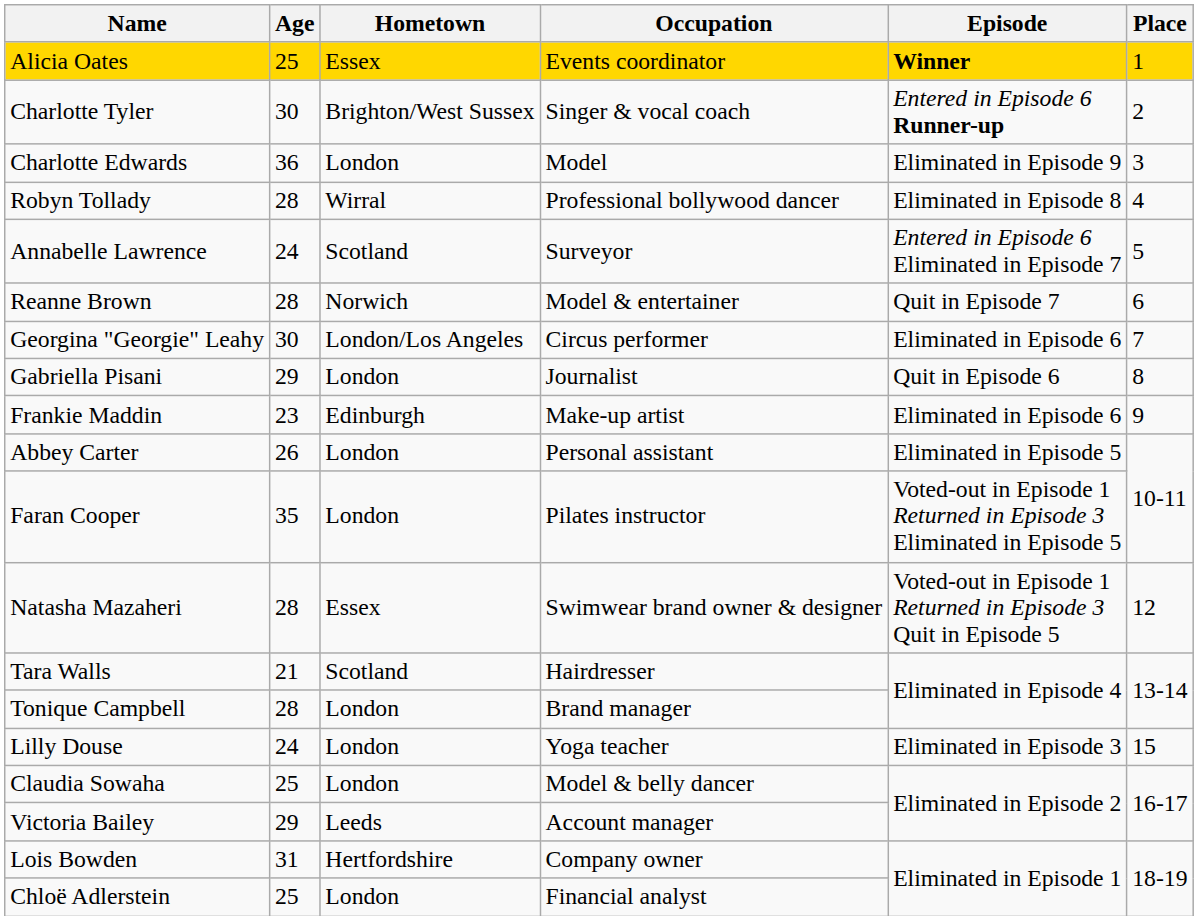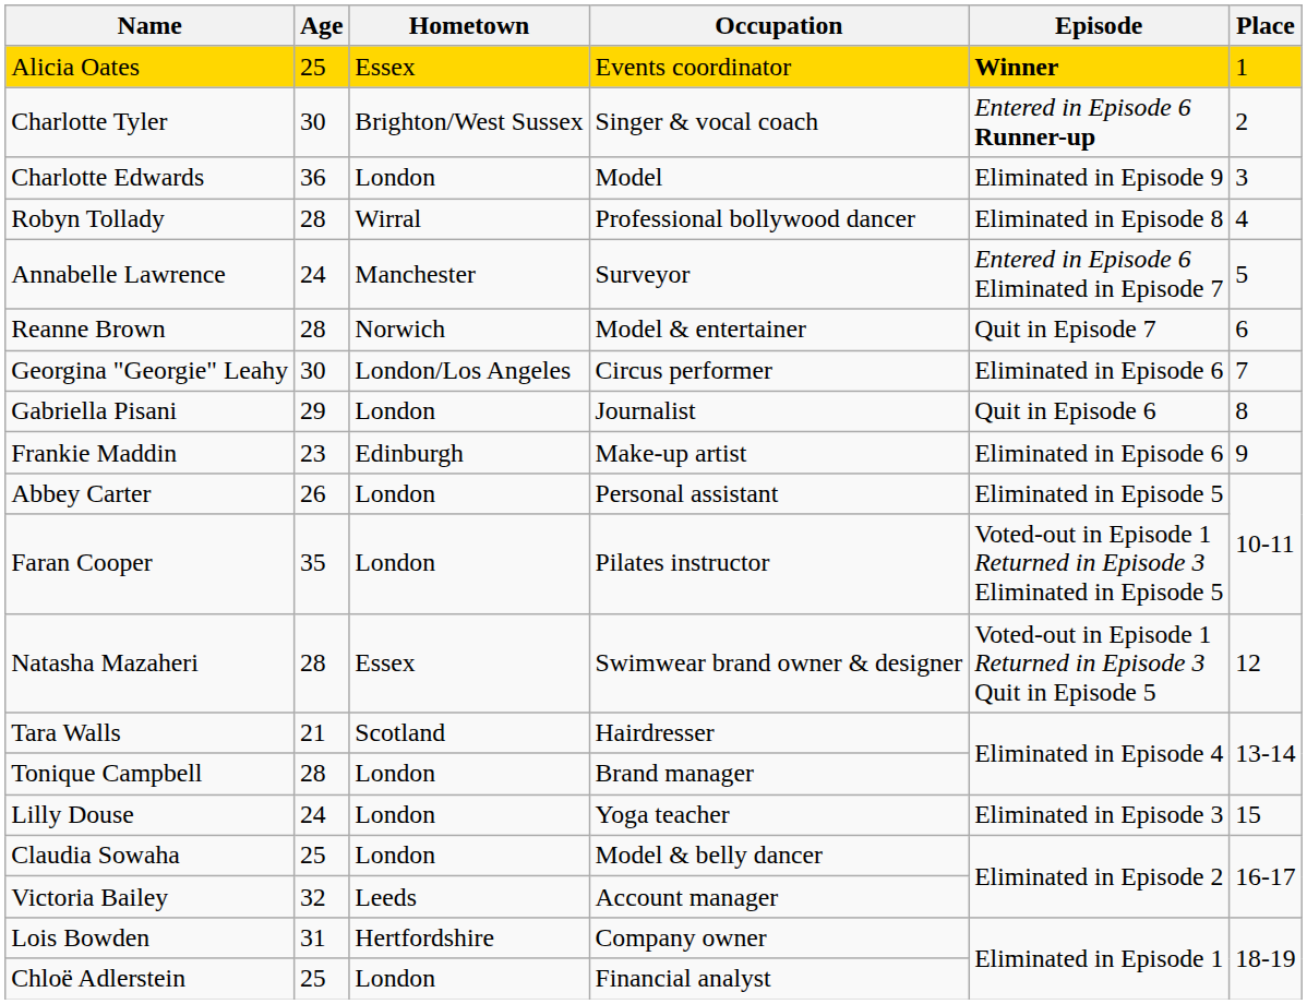 <table class="wikitable sortable">
 <tr>
 <th style="text-align:center">Name</th>
 <th style="text-align:center">Age</th>
 <th style="text-align:center">Hometown</th>
 <th style="text-align:center">Occupation</th>
 <th style="text-align:center">Episode</th>
 <th>Place</th>
 </tr>
 <tr bgcolor="gold">
 <td>Alicia Oates</td>
 <td>25</td>
 <td>Essex</td>
 <td>Events coordinator</td>
 <td><strong>Winner</strong></td>
 <td>1</td>
 </tr>
 <tr>
 <td>Charlotte Tyler</td>
 <td>30</td>
 <td>Brighton/West Sussex</td>
 <td>Singer & vocal coach</td>
 <td><em>Entered in Episode 6</em><br><strong>Runner-up</strong></td>
 <td>2</td>
 </tr>
 <tr>
 <td>Charlotte Edwards</td>
 <td>36</td>
 <td>London</td>
 <td>Model</td>
 <td>Eliminated in Episode 9</td>
 <td>3</td>
 </tr>
 <tr>
 <td>Robyn Tollady</td>
 <td>28</td>
 <td>Wirral</td>
 <td>Professional bollywood dancer</td>
 <td>Eliminated in Episode 8</td>
 <td>4</td>
 </tr>
 <tr>
 <td>Annabelle Lawrence</td>
 <td>24</td>
-<td>Scotland</td>
+<td>Manchester</td>
 <td>Surveyor</td>
 <td><em>Entered in Episode 6</em><br>Eliminated in Episode 7</td>
 <td>5</td>
 </tr>
 <tr>
 <td>Reanne Brown</td>
 <td>28</td>
 <td>Norwich</td>
 <td>Model & entertainer</td>
 <td>Quit in Episode 7</td>
 <td>6</td>
 </tr>
 <tr>
 <td>Georgina "Georgie" Leahy</td>
 <td>30</td>
 <td>London/Los Angeles</td>
 <td>Circus performer</td>
 <td>Eliminated in Episode 6</td>
 <td>7</td>
 </tr>
 <tr>
 <td>Gabriella Pisani</td>
 <td>29</td>
 <td>London</td>
 <td>Journalist</td>
 <td>Quit in Episode 6</td>
 <td>8</td>
 </tr>
 <tr>
 <td>Frankie Maddin</td>
 <td>23</td>
 <td>Edinburgh</td>
 <td>Make-up artist</td>
 <td>Eliminated in Episode 6</td>
 <td>9</td>
 </tr>
 <tr>
 <td>Abbey Carter</td>
 <td>26</td>
 <td>London</td>
 <td>Personal assistant</td>
 <td>Eliminated in Episode 5</td>
 <td rowspan="2">10-11</td>
 </tr>
 <tr>
 <td>Faran Cooper</td>
 <td>35</td>
 <td>London</td>
 <td>Pilates instructor</td>
 <td>Voted-out in Episode 1<br><em>Returned in Episode 3</em><br>Eliminated in Episode 5</td>
 </tr>
 <tr>
 <td>Natasha Mazaheri</td>
 <td>28</td>
 <td>Essex</td>
 <td>Swimwear brand owner & designer</td>
 <td>Voted-out in Episode 1<br><em>Returned in Episode 3</em><br>Quit in Episode 5</td>
 <td>12</td>
 </tr>
 <tr>
 <td>Tara Walls</td>
 <td>21</td>
 <td>Scotland</td>
 <td>Hairdresser</td>
 <td rowspan="2">Eliminated in Episode 4</td>
 <td rowspan="2">13-14</td>
 </tr>
 <tr>
 <td>Tonique Campbell</td>
 <td>28</td>
 <td>London</td>
 <td>Brand manager</td>
 </tr>
 <tr>
 <td>Lilly Douse</td>
 <td>24</td>
 <td>London</td>
 <td>Yoga teacher</td>
 <td>Eliminated in Episode 3</td>
 <td>15</td>
 </tr>
 <tr>
 <td>Claudia Sowaha</td>
 <td>25</td>
 <td>London</td>
 <td>Model & belly dancer</td>
 <td rowspan="2">Eliminated in Episode 2</td>
 <td rowspan="2">16-17</td>
 </tr>
 <tr>
 <td>Victoria Bailey</td>
-<td>29</td>
+<td>32</td>
 <td>Leeds</td>
 <td>Account manager</td>
 </tr>
 <tr>
 <td>Lois Bowden</td>
 <td>31</td>
 <td>Hertfordshire</td>
 <td>Company owner</td>
 <td rowspan="2">Eliminated in Episode 1</td>
 <td rowspan="2">18-19</td>
 </tr>
 <tr>
 <td>Chloë Adlerstein</td>
 <td>25</td>
 <td>London</td>
 <td>Financial analyst</td>
 </tr>
 </table>
